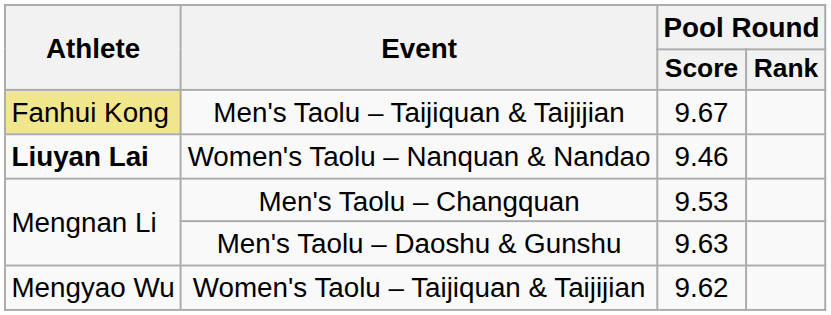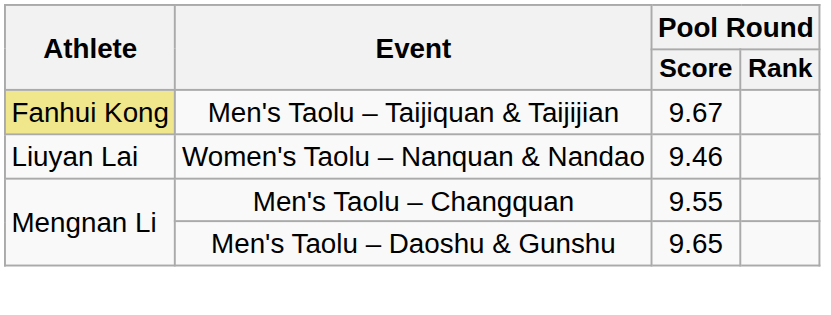 <table class="wikitable" style="font-size:90%">
 <tr>
 <th rowspan=2>Athlete</th>
 <th rowspan=2>Event</th>
 <th colspan=2>Pool Round</th>
 </tr>
 <tr style="font-size: 95%">
 <th>Score</th>
 <th>Rank</th>
 </tr>
 <tr align=center>
 <td align=left style="background: khaki;">Fanhui Kong</td>
 <td>Men's Taolu – Taijiquan & Taijijian</td>
 <td>9.67</td>
 <td></td>
 </tr>
 <tr align=center>
-<td align=left><strong>Liuyan Lai</strong></td>
+<td align=left>Liuyan Lai</td>
 <td>Women's Taolu – Nanquan & Nandao</td>
 <td>9.46</td>
 <td></td>
 </tr>
 <tr align=center>
 <td align=left rowspan=2>Mengnan Li</td>
 <td>Men's Taolu – Changquan</td>
-<td>9.53</td>
+<td>9.55</td>
 <td></td>
 </tr>
 <tr align=center>
 <td>Men's Taolu – Daoshu & Gunshu</td>
-<td>9.63</td>
-<td></td>
-</tr>
-<tr align=center>
-<td align=left>Mengyao Wu</td>
-<td>Women's Taolu – Taijiquan & Taijijian</td>
-<td>9.62</td>
+<td>9.65</td>
 <td></td>
 </tr>
 </table>
